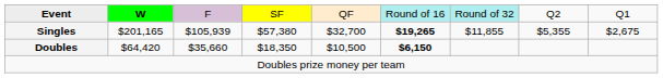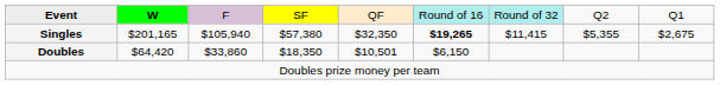 <table class=wikitable style=font-size:90%;text-align:center>
 <tr>
 <td style="width:130px; background:#ededed;"><strong>Event</strong></td>
 <td style="width:80px; background:lime;"><strong>W</strong></td>
 <td style="width:85px; background:thistle;">F</td>
 <td style="width:85px; background:#ff0;">SF</td>
 <td style="width:85px; background:#ffebcd;">QF</td>
 <td style="width:85px; background:#afeeee;">Round of 16</td>
 <td style="width:85px; background:#afeeee;">Round of 32</td>
 <td width=85>Q2</td>
 <td width=85>Q1</td>
 </tr>
 <tr>
 <td style="background:#f4f4f4;"><strong>Singles</strong></td>
 <td>$201,165</td>
-<td>$105,939</td>
+<td>$105,940</td>
 <td>$57,380</td>
-<td>$32,700</td>
+<td>$32,350</td>
 <td><strong>$19,265</strong></td>
-<td>$11,855</td>
+<td>$11,415</td>
 <td>$5,355</td>
 <td>$2,675</td>
 </tr>
 <tr>
 <td style="background:#f4f4f4;"><strong>Doubles</strong></td>
 <td>$64,420</td>
-<td>$35,660</td>
+<td>$33,860</td>
 <td>$18,350</td>
-<td>$10,500</td>
-<td><strong>$6,150</strong></td>
+<td>$10,501</td>
+<td>$6,150</td>
 <td></td>
 <td></td>
 <td></td>
 </tr>
 <tr>
 <td colspan=9>Doubles prize money per team</td>
 </tr>
 </table>
